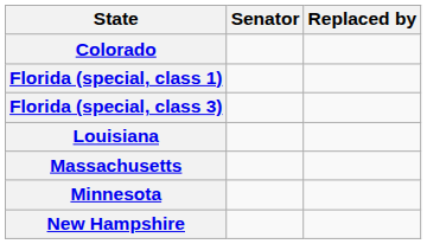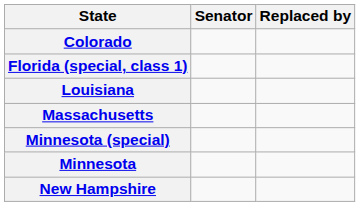 <table class="wikitable sortable plainrowheaders">
 <tr>
 <th scope="col">State</th>
 <th scope="col">Senator</th>
 <th scope="col">Replaced by</th>
 </tr>
 <tr>
 <th><a href='#'>Colorado</a></th>
 <td></td>
 <td></td>
 </tr>
 <tr>
 <th><a href='#'>Florida (special, class 1)</a></th>
 <td></td>
 <td></td>
 </tr>
 <tr>
-<th><a href='#'>Florida (special, class 3)</a></th>
-<td></td>
-<td></td>
-</tr>
-<tr>
 <th><a href='#'>Louisiana</a></th>
 <td></td>
 <td></td>
 </tr>
 <tr>
 <th><a href='#'>Massachusetts</a></th>
+<td></td>
+<td></td>
+</tr>
+<tr>
+<th><a href='#'>Minnesota (special)</a></th>
 <td></td>
 <td></td>
 </tr>
 <tr>
 <th><a href='#'>Minnesota</a></th>
 <td></td>
 <td></td>
 </tr>
 <tr>
 <th><a href='#'>New Hampshire</a></th>
 <td></td>
 <td></td>
 </tr>
 </table>
